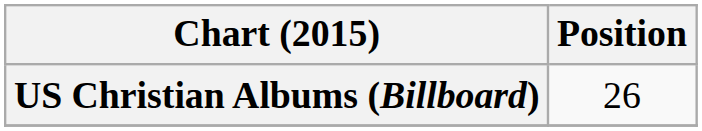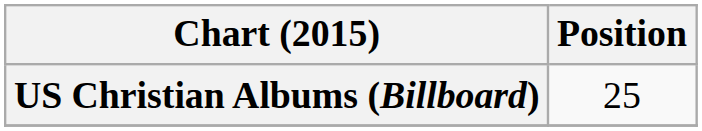 <table class="wikitable sortable plainrowheaders" style="text-align:center">
 <tr>
 <th scope="col">Chart (2015)</th>
 <th scope="col">Position</th>
 </tr>
 <tr>
 <th scope="row">US Christian Albums (<em>Billboard</em>)</th>
-<td>26</td>
+<td>25</td>
 </tr>
 <tr>
 </tr>
 </table>
